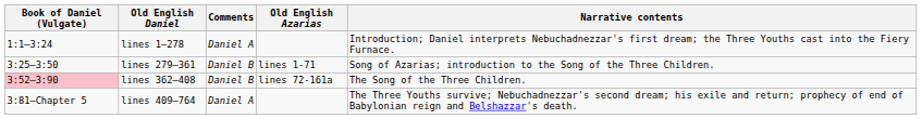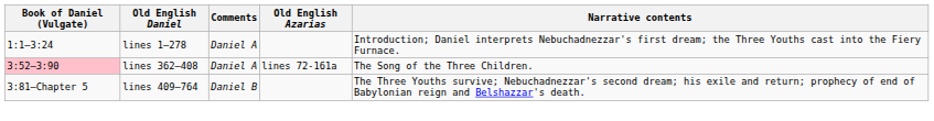 <table class="wikitable">
 <tr>
 <th>Book of Daniel (Vulgate)</th>
 <th>Old English <em>Daniel</em></th>
 <th>Comments</th>
 <th>Old English <em>Azarias</em></th>
 <th>Narrative contents</th>
 </tr>
 <tr>
 <td>1:1—3:24</td>
 <td>lines 1—278</td>
 <td><em>Daniel A</em></td>
 <td></td>
 <td>Introduction; Daniel interprets Nebuchadnezzar's first dream; the Three Youths cast into the Fiery Furnace.</td>
 </tr>
 <tr>
-<td>3:25—3:50</td>
-<td>lines 279—361</td>
-<td><em>Daniel B</em></td>
-<td>lines 1-71</td>
-<td>Song of Azarias; introduction to the Song of the Three Children.</td>
-</tr>
-<tr>
 <td style="background: pink;">3:52—3:90</td>
 <td>lines 362—408</td>
-<td><em>Daniel B</em></td>
+<td><em>Daniel A</em></td>
 <td>lines 72-161a</td>
 <td>The Song of the Three Children.</td>
 </tr>
 <tr>
 <td>3:81—Chapter 5</td>
 <td>lines 409—764</td>
-<td><em>Daniel A</em></td>
+<td><em>Daniel B</em></td>
 <td></td>
 <td>The Three Youths survive; Nebuchadnezzar's second dream; his exile and return; prophecy of end of Babylonian reign and <a href='#'>Belshazzar</a>'s death.</td>
 </tr>
 </table>
